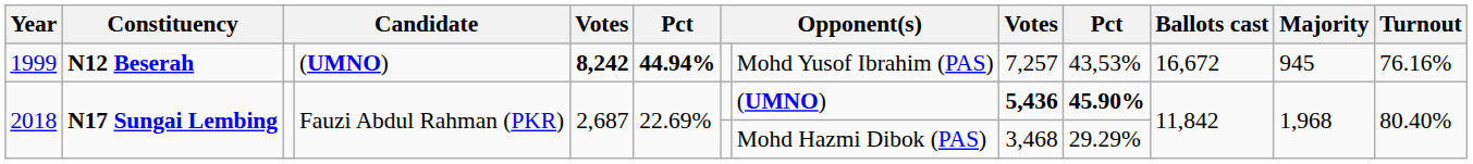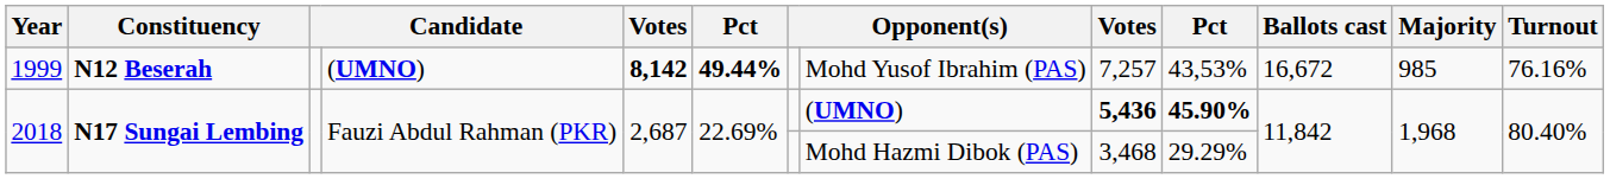 <table class="wikitable" style="margin:0.5em ; font-size:95%">
 <tr>
 <th>Year</th>
 <th>Constituency</th>
 <th colspan=2>Candidate</th>
 <th>Votes</th>
 <th>Pct</th>
 <th colspan=2>Opponent(s)</th>
 <th>Votes</th>
 <th>Pct</th>
 <th>Ballots cast</th>
 <th>Majority</th>
 <th>Turnout</th>
 </tr>
 <tr>
 <td><a href='#'>1999</a></td>
 <td><strong>N12 <a href='#'>Beserah</a></strong></td>
 <td></td>
 <td> (<a href='#'><strong>UMNO</strong></a>)</td>
-<td align="right"><strong>8,242</strong></td>
-<td><strong>44.94%</strong></td>
+<td align="right"><strong>8,142</strong></td>
+<td><strong>49.44%</strong></td>
 <td></td>
 <td>Mohd Yusof Ibrahim (<a href='#'>PAS</a>)</td>
 <td align="right">7,257</td>
 <td>43,53%</td>
 <td>16,672</td>
-<td>945</td>
+<td>985</td>
 <td>76.16%</td>
 </tr>
 <tr>
 <td rowspan=2><a href='#'>2018</a></td>
 <td rowspan=2><strong>N17 <a href='#'>Sungai Lembing</a></strong></td>
 <td rowspan=2 ></td>
 <td rowspan=2>Fauzi Abdul Rahman (<a href='#'>PKR</a>)</td>
 <td rowspan=2 align="right">2,687</td>
 <td rowspan=2>22.69%</td>
 <td></td>
 <td> (<a href='#'><strong>UMNO</strong></a>)</td>
 <td align="right"><strong>5,436</strong></td>
 <td><strong>45.90%</strong></td>
 <td rowspan=2>11,842</td>
 <td rowspan=2>1,968</td>
 <td rowspan=2>80.40%</td>
 </tr>
 <tr>
 <td></td>
 <td>Mohd Hazmi Dibok (<a href='#'>PAS</a>)</td>
 <td align="right">3,468</td>
 <td>29.29%</td>
 </tr>
 </table>
